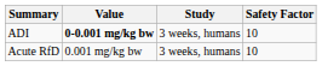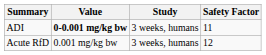 <table class="wikitable">
 <tr>
 <th>Summary</th>
 <th>Value</th>
 <th>Study</th>
 <th>Safety Factor</th>
 </tr>
 <tr>
 <td>ADI</td>
 <td><strong>0-0.001 mg/kg bw</strong></td>
 <td>3 weeks, humans</td>
-<td>10</td>
+<td>11</td>
 </tr>
 <tr>
 <td>Acute RfD</td>
 <td>0.001 mg/kg bw</td>
 <td>3 weeks, humans</td>
-<td>10</td>
+<td>12</td>
 </tr>
 </table>
